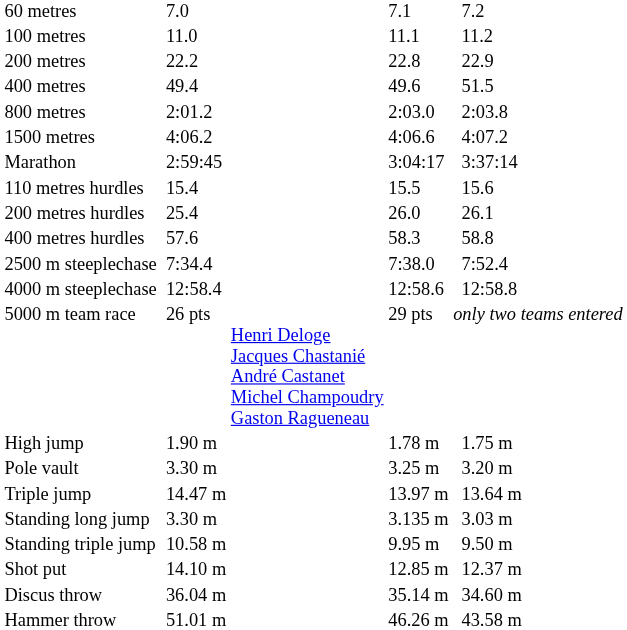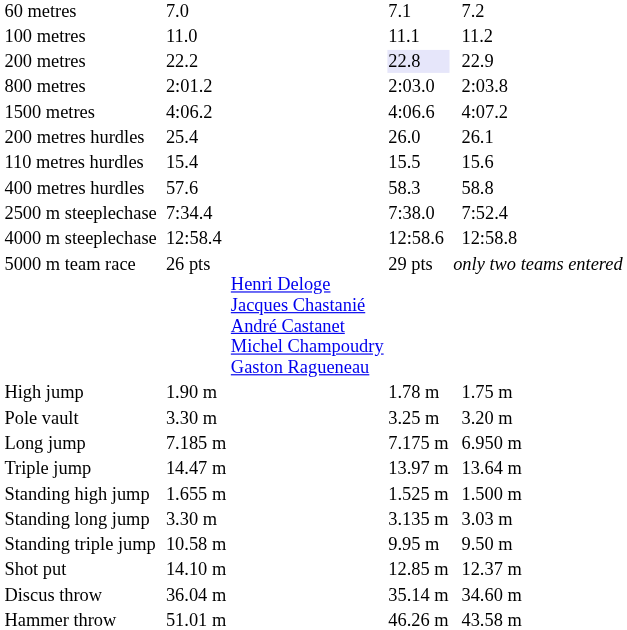 <table>
 <tr>
 <td>60 metres<br></td>
 <td></td>
 <td>7.0 </td>
 <td></td>
 <td>7.1</td>
 <td></td>
 <td>7.2</td>
 </tr>
 <tr>
 <td>100 metres<br></td>
 <td></td>
 <td>11.0</td>
 <td></td>
 <td>11.1</td>
 <td></td>
 <td>11.2</td>
 </tr>
 <tr>
 <td>200 metres<br></td>
 <td></td>
 <td>22.2 </td>
 <td></td>
-<td>22.8</td>
+<td style="background: lavender;">22.8</td>
 <td></td>
 <td>22.9</td>
-</tr>
-<tr>
-<td>400 metres<br></td>
-<td></td>
-<td>49.4 </td>
-<td></td>
-<td>49.6</td>
-<td></td>
-<td>51.5</td>
 </tr>
 <tr>
 <td>800 metres<br></td>
 <td></td>
 <td>2:01.2</td>
 <td></td>
 <td>2:03.0</td>
 <td></td>
 <td>2:03.8</td>
 </tr>
 <tr>
 <td>1500 metres<br></td>
 <td></td>
 <td>4:06.2 </td>
 <td></td>
 <td>4:06.6</td>
 <td></td>
 <td>4:07.2</td>
 </tr>
 <tr>
-<td>Marathon<br></td>
-<td> </td>
-<td>2:59:45</td>
+<td>200 metres hurdles<br></td>
 <td></td>
-<td>3:04:17</td>
+<td>25.4</td>
 <td></td>
-<td>3:37:14</td>
+<td>26.0</td>
+<td></td>
+<td>26.1</td>
 </tr>
 <tr>
 <td>110 metres hurdles<br></td>
 <td></td>
 <td>15.4 </td>
 <td></td>
 <td>15.5</td>
 <td></td>
 <td>15.6</td>
-</tr>
-<tr>
-<td>200 metres hurdles<br></td>
-<td></td>
-<td>25.4</td>
-<td></td>
-<td>26.0</td>
-<td></td>
-<td>26.1</td>
 </tr>
 <tr>
 <td>400 metres hurdles<br></td>
 <td></td>
 <td>57.6</td>
 <td></td>
 <td>58.3</td>
 <td></td>
 <td>58.8</td>
 </tr>
 <tr>
 <td>2500 m steeplechase<br></td>
 <td></td>
 <td>7:34.4</td>
 <td></td>
 <td>7:38.0</td>
 <td></td>
 <td>7:52.4</td>
 </tr>
 <tr>
 <td>4000 m steeplechase<br></td>
 <td></td>
 <td>12:58.4</td>
 <td></td>
 <td>12:58.6</td>
 <td></td>
 <td>12:58.8</td>
 </tr>
 <tr valign="top">
 <td>5000 m team race<br></td>
 <td><br><br><br><br><br></td>
 <td>26 pts</td>
 <td><br><a href='#'>Henri Deloge</a><br><a href='#'>Jacques Chastanié</a><br><a href='#'>André Castanet</a><br><a href='#'>Michel Champoudry</a><br><a href='#'>Gaston Ragueneau</a></td>
 <td>29 pts</td>
 <td colspan=2><em>only two teams entered</em></td>
 </tr>
 <tr>
 <td>High jump<br></td>
 <td></td>
 <td>1.90 m </td>
 <td></td>
 <td>1.78 m</td>
 <td></td>
 <td>1.75 m</td>
 </tr>
 <tr>
 <td>Pole vault<br></td>
 <td></td>
 <td>3.30 m </td>
 <td></td>
 <td>3.25 m</td>
 <td></td>
 <td>3.20 m</td>
 </tr>
 <tr>
+<td>Long jump<br></td>
+<td></td>
+<td>7.185 m </td>
+<td></td>
+<td>7.175 m</td>
+<td></td>
+<td>6.950 m</td>
+</tr>
+<tr>
 <td>Triple jump<br></td>
 <td></td>
 <td>14.47 m </td>
 <td></td>
 <td>13.97 m</td>
 <td></td>
 <td>13.64 m</td>
+</tr>
+<tr>
+<td>Standing high jump<br></td>
+<td></td>
+<td>1.655 m</td>
+<td></td>
+<td>1.525 m</td>
+<td></td>
+<td>1.500 m</td>
 </tr>
 <tr>
 <td>Standing long jump<br></td>
 <td></td>
 <td>3.30 m</td>
 <td></td>
 <td>3.135 m</td>
 <td></td>
 <td>3.03 m</td>
 </tr>
 <tr>
 <td>Standing triple jump<br></td>
 <td></td>
 <td>10.58 m </td>
 <td></td>
 <td>9.95 m</td>
 <td></td>
 <td>9.50 m</td>
 </tr>
 <tr>
 <td>Shot put<br></td>
 <td></td>
 <td>14.10 m </td>
 <td></td>
 <td>12.85 m</td>
 <td></td>
 <td>12.37 m</td>
 </tr>
 <tr>
 <td>Discus throw<br></td>
 <td></td>
 <td>36.04 m </td>
 <td></td>
 <td>35.14 m</td>
 <td></td>
 <td>34.60 m</td>
 </tr>
 <tr>
 <td>Hammer throw<br></td>
 <td></td>
 <td>51.01 m </td>
 <td></td>
 <td>46.26 m</td>
 <td></td>
 <td>43.58 m</td>
 </tr>
 </table>
